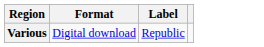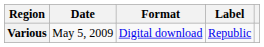 <table class="wikitable plainrowheaders">
 <tr>
 <th scope="col">Region</th>
+<th scope="col">Date</th>
 <th scope="col">Format</th>
 <th scope="col">Label</th>
 <th scope="col"></th>
 </tr>
 <tr>
 <th scope="row">Various</th>
+<td>May 5, 2009</td>
 <td><a href='#'>Digital download</a></td>
 <td><a href='#'>Republic</a></td>
 <td align="center"></td>
 </tr>
 </table>
